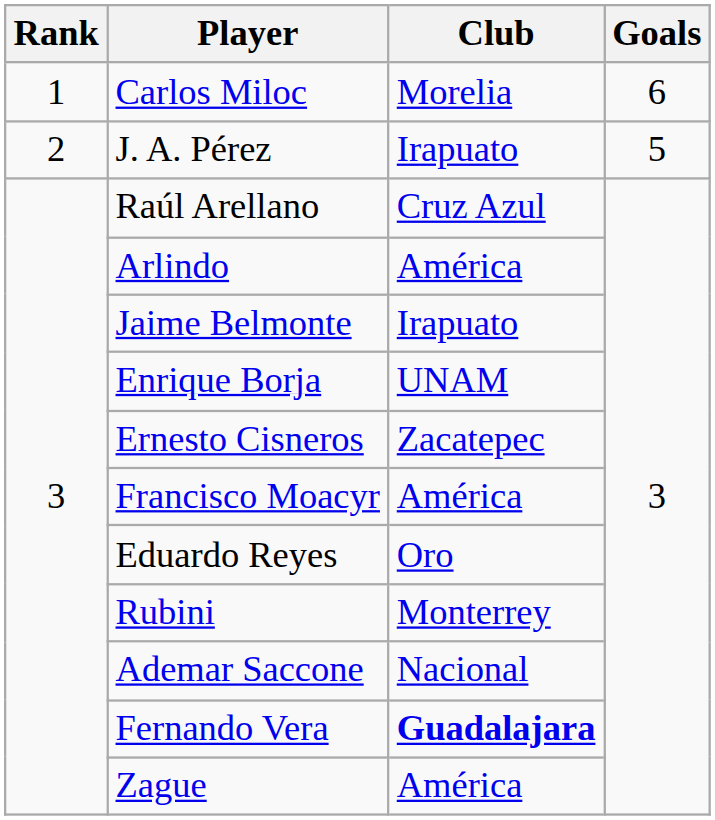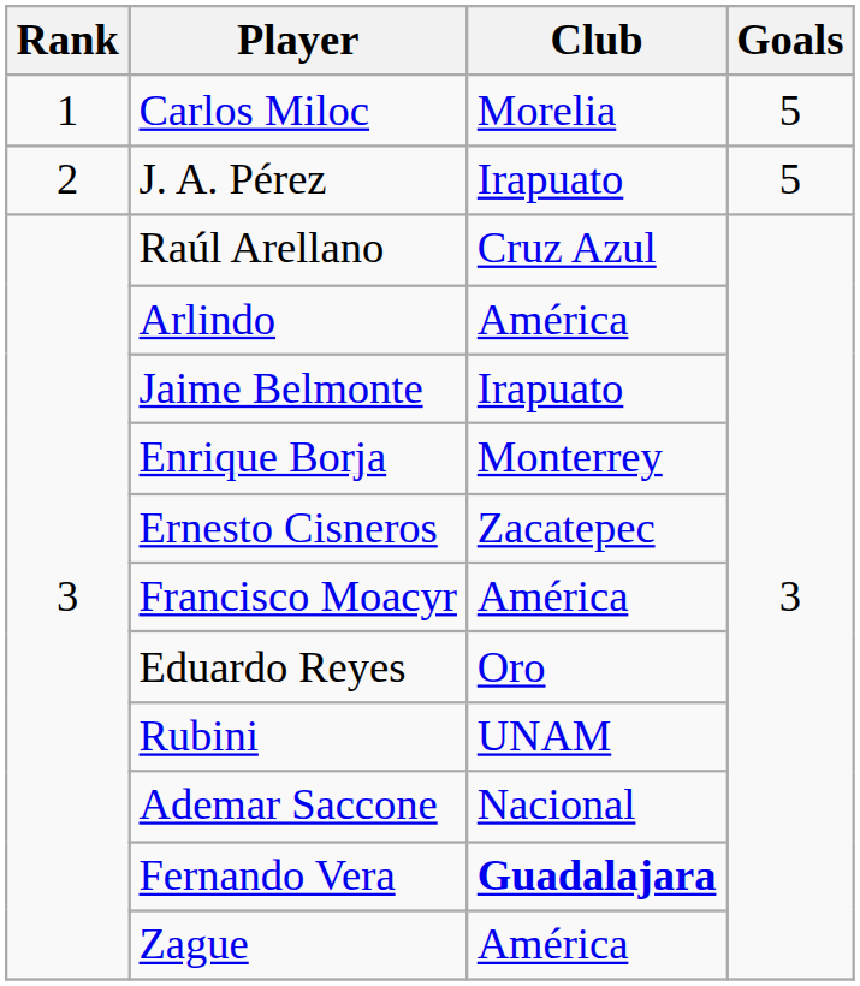 <table class="wikitable" style="text-align:center">
 <tr>
 <th>Rank</th>
 <th>Player</th>
 <th>Club</th>
 <th>Goals</th>
 </tr>
 <tr>
 <td>1</td>
 <td align=left> <a href='#'>Carlos Miloc</a></td>
 <td align=left><a href='#'>Morelia</a></td>
-<td>6</td>
+<td>5</td>
 </tr>
 <tr>
 <td>2</td>
 <td align=left> J. A. Pérez</td>
 <td align=left><a href='#'>Irapuato</a></td>
 <td>5</td>
 </tr>
 <tr>
 <td rowspan=11>3</td>
 <td align=left> Raúl Arellano</td>
 <td align=left><a href='#'>Cruz Azul</a></td>
 <td rowspan=11>3</td>
 </tr>
 <tr>
 <td align=left> <a href='#'>Arlindo</a></td>
 <td align=left><a href='#'>América</a></td>
 </tr>
 <tr>
 <td align=left> <a href='#'>Jaime Belmonte</a></td>
 <td align=left><a href='#'>Irapuato</a></td>
 </tr>
 <tr>
 <td align=left> <a href='#'>Enrique Borja</a></td>
-<td align=left><a href='#'>UNAM</a></td>
+<td align=left><a href='#'>Monterrey</a></td>
 </tr>
 <tr>
 <td align=left> <a href='#'>Ernesto Cisneros</a></td>
 <td align=left><a href='#'>Zacatepec</a></td>
 </tr>
 <tr>
 <td align=left> <a href='#'>Francisco Moacyr</a></td>
 <td align=left><a href='#'>América</a></td>
 </tr>
 <tr>
 <td align=left> Eduardo Reyes</td>
 <td align=left><a href='#'>Oro</a></td>
 </tr>
 <tr>
 <td align=left> <a href='#'>Rubini</a></td>
-<td align=left><a href='#'>Monterrey</a></td>
+<td align=left><a href='#'>UNAM</a></td>
 </tr>
 <tr>
 <td align=left> <a href='#'>Ademar Saccone</a></td>
 <td align=left><a href='#'>Nacional</a></td>
 </tr>
 <tr>
 <td align=left> <a href='#'>Fernando Vera</a></td>
 <td align=left><strong><a href='#'>Guadalajara</a></strong></td>
 </tr>
 <tr>
 <td align=left> <a href='#'>Zague</a></td>
 <td align=left><a href='#'>América</a></td>
 </tr>
 </table>
